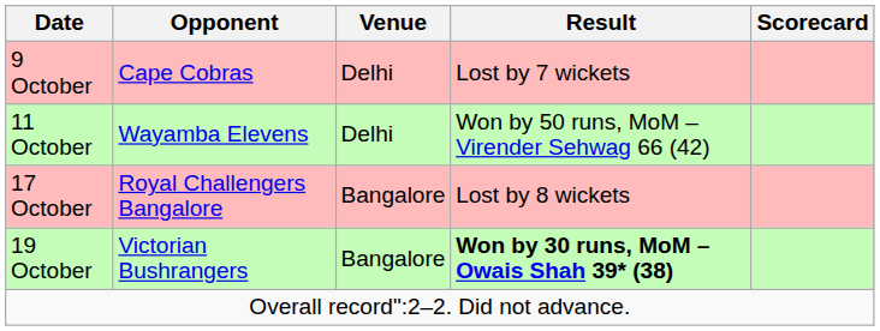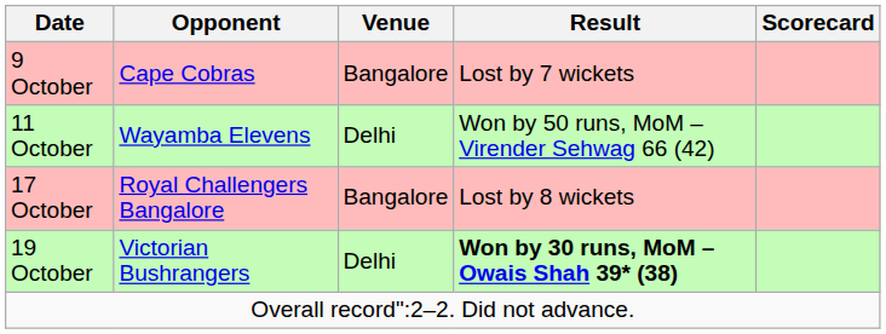 <table class="wikitable sortable">
 <tr>
 <th>Date</th>
 <th>Opponent</th>
 <th>Venue</th>
 <th>Result</th>
 <th>Scorecard</th>
 </tr>
 <tr style="background:#fbb;">
 <td>9 October</td>
 <td><a href='#'>Cape Cobras</a></td>
-<td>Delhi</td>
+<td>Bangalore</td>
 <td>Lost by 7 wickets</td>
 <td></td>
 </tr>
 <tr style="background:#c3fdb8;">
 <td>11 October</td>
 <td><a href='#'>Wayamba Elevens</a></td>
 <td>Delhi</td>
 <td>Won by 50 runs, MoM –  <a href='#'>Virender Sehwag</a> 66 (42)</td>
 <td></td>
 </tr>
 <tr style="background:#fbb;">
 <td>17 October</td>
 <td><a href='#'>Royal Challengers Bangalore</a></td>
 <td>Bangalore</td>
 <td>Lost by 8 wickets</td>
 <td></td>
 </tr>
 <tr style="background:#c3fdb8;">
 <td>19 October</td>
 <td><a href='#'>Victorian Bushrangers</a></td>
-<td>Bangalore</td>
+<td>Delhi</td>
 <td><strong>Won by 30 runs, MoM – <a href='#'>Owais Shah</a> 39* (38)</strong></td>
 <td></td>
 </tr>
 <tr>
 <td colspan="5" style="text-align:center;">Overall record":2–2. Did not advance.</td>
 </tr>
 </table>
